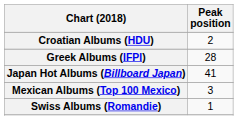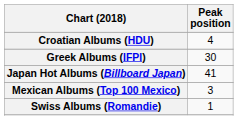 <table class="wikitable sortable plainrowheaders" style="text-align:center">
 <tr>
 <th scope="col">Chart (2018)</th>
 <th scope="col">Peak<br> position</th>
 </tr>
 <tr>
 </tr>
 <tr>
 </tr>
 <tr>
 </tr>
 <tr>
 </tr>
 <tr>
 </tr>
 <tr>
 <th scope="row">Croatian Albums (<a href='#'>HDU</a>)</th>
-<td>2</td>
+<td>4</td>
 </tr>
 <tr>
 </tr>
 <tr>
 </tr>
 <tr>
 </tr>
 <tr>
 </tr>
 <tr>
 </tr>
 <tr>
 <th scope="row">Greek Albums (<a href='#'>IFPI</a>)</th>
-<td>28</td>
+<td>30</td>
 </tr>
 <tr>
 </tr>
 <tr>
 </tr>
 <tr>
 </tr>
 <tr>
 <th scope="row">Japan Hot Albums (<em><a href='#'>Billboard Japan</a></em>)</th>
 <td>41</td>
 </tr>
 <tr>
 </tr>
 <tr>
 <th scope="row">Mexican Albums (<a href='#'>Top 100 Mexico</a>)</th>
 <td>3</td>
 </tr>
 <tr>
 </tr>
 <tr>
 </tr>
 <tr>
 </tr>
 <tr>
 </tr>
 <tr>
 </tr>
 <tr>
 </tr>
 <tr>
 </tr>
 <tr>
 <th scope="row">Swiss Albums (<a href='#'>Romandie</a>)</th>
 <td style="text-align:center;">1</td>
 </tr>
 <tr>
 </tr>
 <tr>
 </tr>
 <tr>
 </tr>
 <tr>
 </tr>
 <tr>
 </tr>
 <tr>
 </tr>
 <tr>
 </tr>
 </table>
